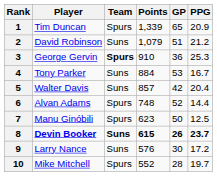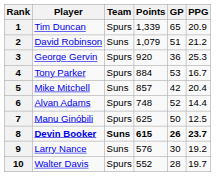 <table class="wikitable sortable">
 <tr>
 <th>Rank</th>
 <th>Player</th>
 <th>Team</th>
 <th>Points</th>
 <th>GP</th>
 <th>PPG</th>
 </tr>
 <tr>
 <th>1</th>
 <td><a href='#'>Tim Duncan</a></td>
 <td>Spurs</td>
 <td>1,339</td>
 <td>65</td>
 <td>20.9</td>
 </tr>
 <tr>
 <th>2</th>
 <td><a href='#'>David Robinson</a></td>
 <td>Suns</td>
 <td>1,079</td>
 <td>51</td>
 <td>21.2</td>
 </tr>
 <tr>
 <th>3</th>
 <td><a href='#'>George Gervin</a></td>
-<td><strong>Spurs</strong></td>
-<td>910</td>
+<td>Spurs</td>
+<td>920</td>
 <td>36</td>
 <td>25.3</td>
 </tr>
 <tr>
 <th>4</th>
 <td><a href='#'>Tony Parker</a></td>
-<td>Suns</td>
+<td>Spurs</td>
 <td>884</td>
 <td>53</td>
 <td>16.7</td>
 </tr>
 <tr>
 <th>5</th>
-<td><a href='#'>Walter Davis</a></td>
+<td><a href='#'>Mike Mitchell</a></td>
 <td>Suns</td>
 <td>857</td>
 <td>42</td>
 <td>20.4</td>
 </tr>
 <tr>
 <th>6</th>
 <td><a href='#'>Alvan Adams</a></td>
 <td>Spurs</td>
 <td>748</td>
 <td>52</td>
 <td>14.4</td>
 </tr>
 <tr>
 <th>7</th>
 <td><a href='#'>Manu Ginóbili</a></td>
 <td>Spurs</td>
-<td>623</td>
+<td>625</td>
 <td>50</td>
 <td>12.5</td>
 </tr>
 <tr>
 <th><strong>8</strong></th>
 <td><a href='#'><strong>Devin Booker</strong></a></td>
 <td><strong>Suns</strong></td>
 <td><strong>615</strong></td>
 <td><strong>26</strong></td>
 <td><strong>23.7</strong></td>
 </tr>
 <tr>
 <th>9</th>
 <td><a href='#'>Larry Nance</a></td>
 <td>Suns</td>
 <td>576</td>
 <td>30</td>
-<td>17.2</td>
+<td>19.2</td>
 </tr>
 <tr>
 <th>10</th>
-<td><a href='#'>Mike Mitchell</a></td>
+<td><a href='#'>Walter Davis</a></td>
 <td>Spurs</td>
 <td>552</td>
 <td>28</td>
 <td>19.7</td>
 </tr>
 </table>
